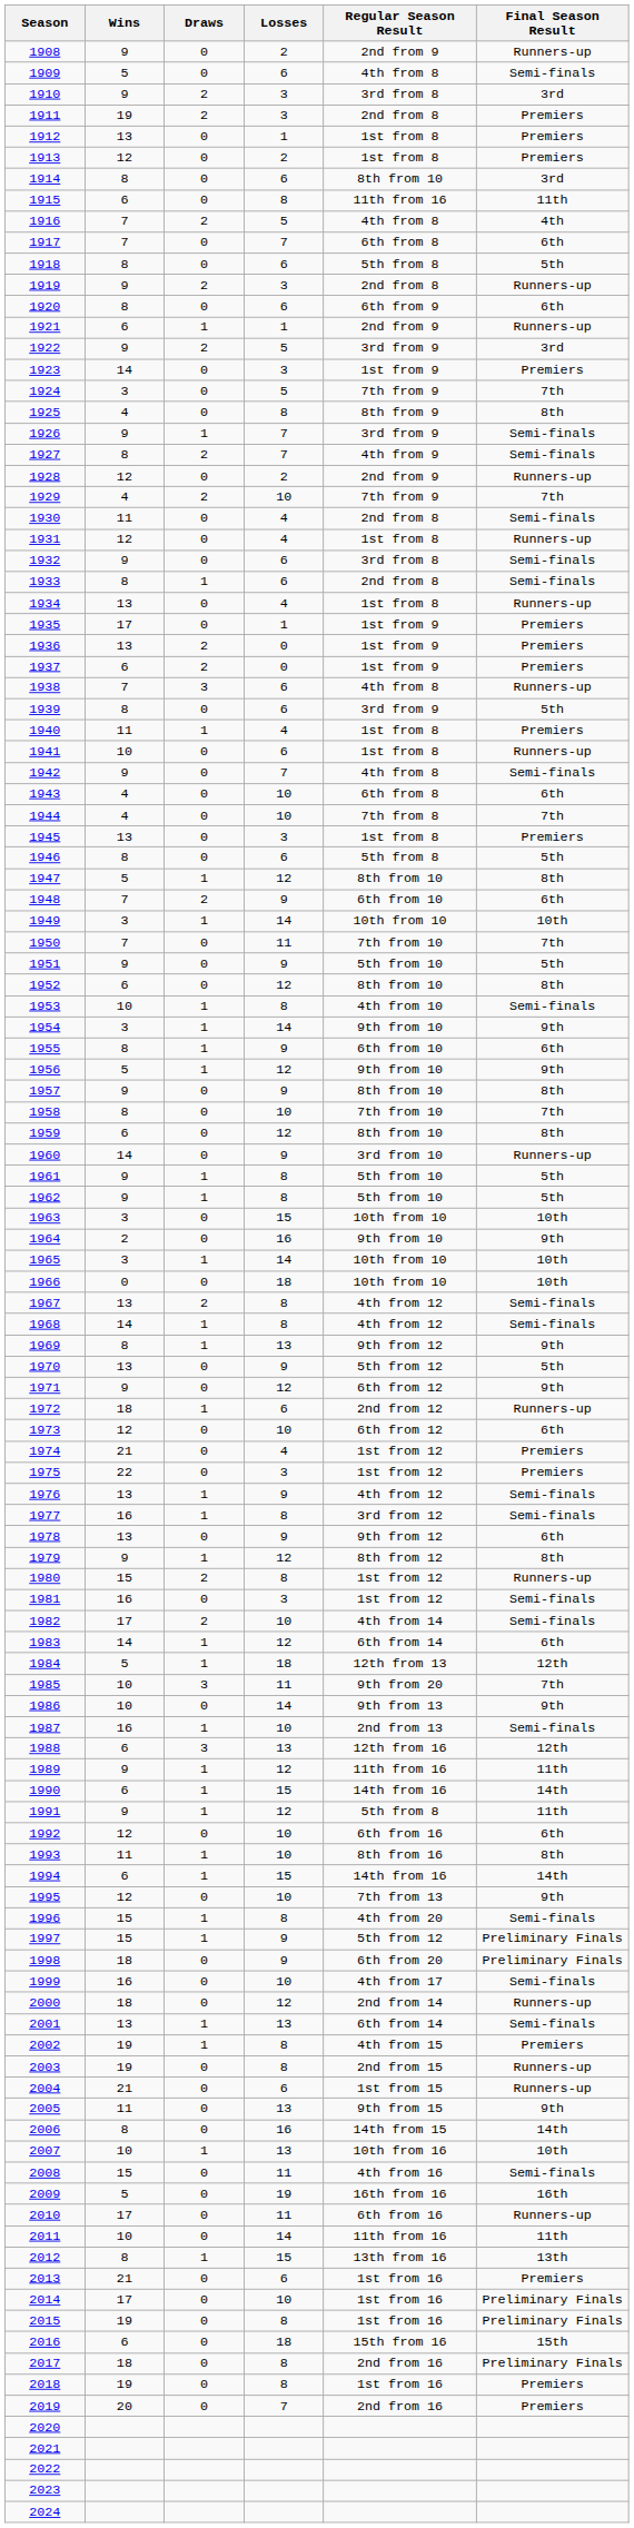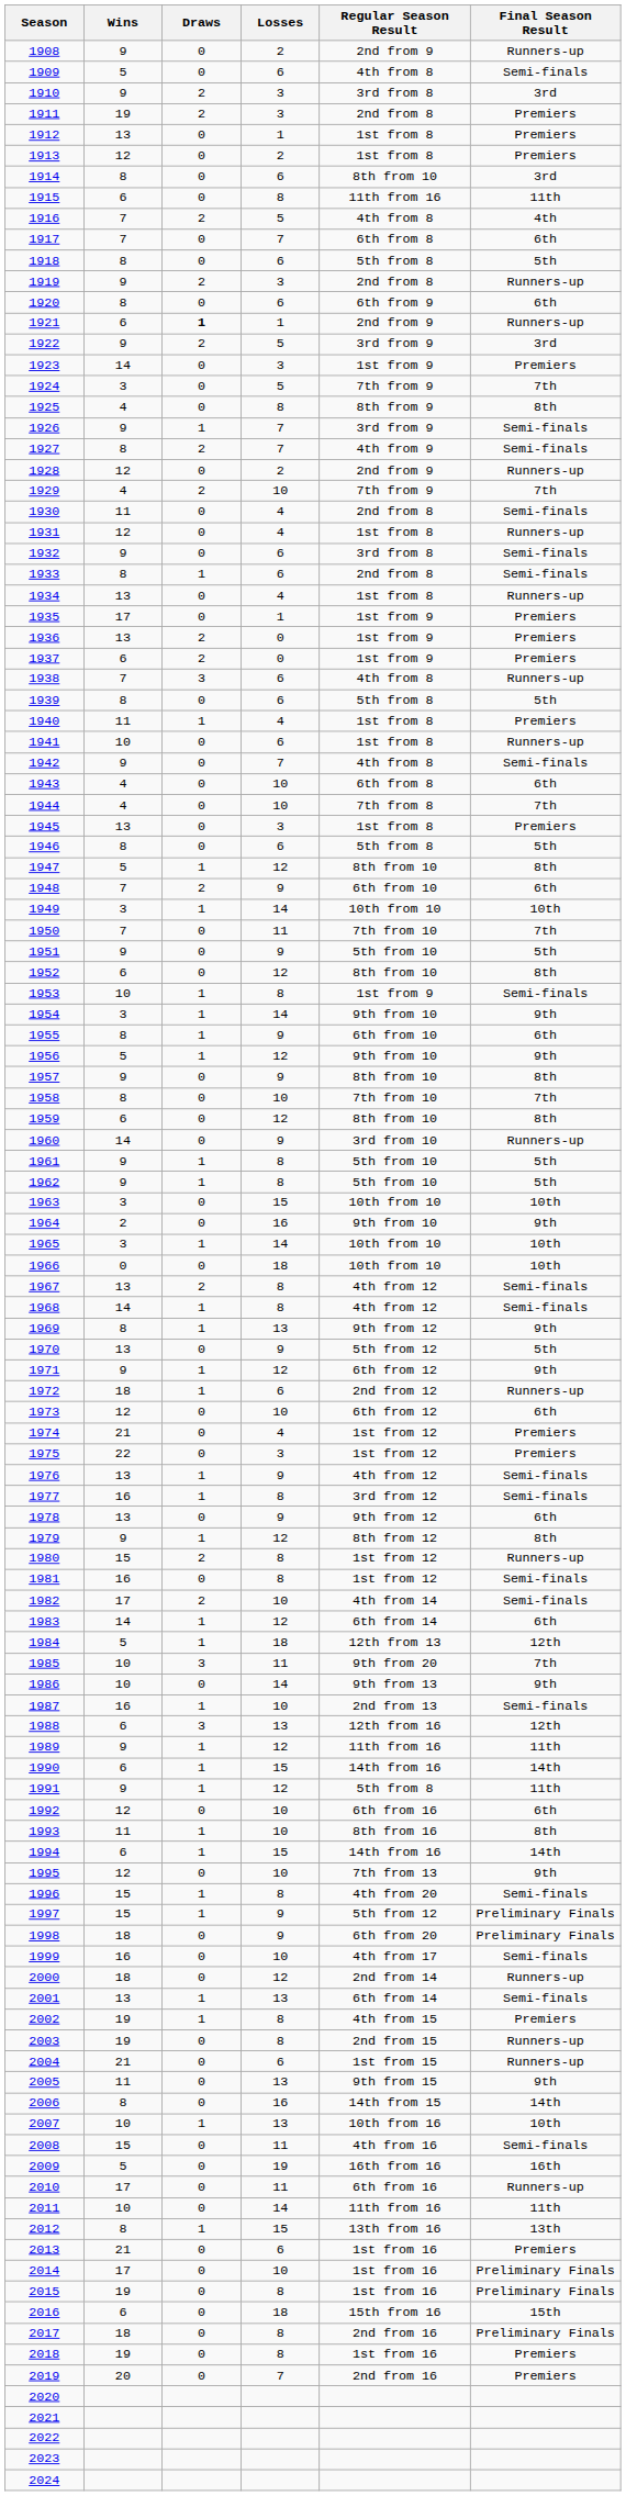 <table class="wikitable" width="100%" style="text-align: center;">
 <tr>
 <th style="width:5em">Season</th>
 <th style="width:5em">Wins</th>
 <th style="width:5em">Draws</th>
 <th style="width:5em">Losses</th>
 <th style="width:10em">Regular Season Result</th>
 <th style="width:10em">Final Season Result</th>
 </tr>
 <tr>
 <td><a href='#'>1908</a></td>
 <td>9</td>
 <td>0</td>
 <td>2</td>
 <td>2nd from 9</td>
 <td>Runners-up</td>
 </tr>
 <tr>
 <td><a href='#'>1909</a></td>
 <td>5</td>
 <td>0</td>
 <td>6</td>
 <td>4th from 8</td>
 <td>Semi-finals</td>
 </tr>
 <tr>
 <td><a href='#'>1910</a></td>
 <td>9</td>
 <td>2</td>
 <td>3</td>
 <td>3rd from 8</td>
 <td>3rd</td>
 </tr>
 <tr>
 <td><a href='#'>1911</a></td>
 <td>19</td>
 <td>2</td>
 <td>3</td>
 <td>2nd from 8</td>
 <td>Premiers</td>
 </tr>
 <tr>
 <td><a href='#'>1912</a></td>
 <td>13</td>
 <td>0</td>
 <td>1</td>
 <td>1st from 8</td>
 <td>Premiers</td>
 </tr>
 <tr>
 <td><a href='#'>1913</a></td>
 <td>12</td>
 <td>0</td>
 <td>2</td>
 <td>1st from 8</td>
 <td>Premiers</td>
 </tr>
 <tr>
 <td><a href='#'>1914</a></td>
 <td>8</td>
 <td>0</td>
 <td>6</td>
 <td>8th from 10</td>
 <td>3rd</td>
 </tr>
 <tr>
 <td><a href='#'>1915</a></td>
 <td>6</td>
 <td>0</td>
 <td>8</td>
 <td>11th from 16</td>
 <td>11th</td>
 </tr>
 <tr>
 <td><a href='#'>1916</a></td>
 <td>7</td>
 <td>2</td>
 <td>5</td>
 <td>4th from 8</td>
 <td>4th</td>
 </tr>
 <tr>
 <td><a href='#'>1917</a></td>
 <td>7</td>
 <td>0</td>
 <td>7</td>
 <td>6th from 8</td>
 <td>6th</td>
 </tr>
 <tr>
 <td><a href='#'>1918</a></td>
 <td>8</td>
 <td>0</td>
 <td>6</td>
 <td>5th from 8</td>
 <td>5th</td>
 </tr>
 <tr>
 <td><a href='#'>1919</a></td>
 <td>9</td>
 <td>2</td>
 <td>3</td>
 <td>2nd from 8</td>
 <td>Runners-up</td>
 </tr>
 <tr>
 <td><a href='#'>1920</a></td>
 <td>8</td>
 <td>0</td>
 <td>6</td>
 <td>6th from 9</td>
 <td>6th</td>
 </tr>
 <tr>
 <td><a href='#'>1921</a></td>
 <td>6</td>
-<td>1</td>
+<td><strong>1</strong></td>
 <td>1</td>
 <td>2nd from 9</td>
 <td>Runners-up</td>
 </tr>
 <tr>
 <td><a href='#'>1922</a></td>
 <td>9</td>
 <td>2</td>
 <td>5</td>
 <td>3rd from 9</td>
 <td>3rd</td>
 </tr>
 <tr>
 <td><a href='#'>1923</a></td>
 <td>14</td>
 <td>0</td>
 <td>3</td>
 <td>1st from 9</td>
 <td>Premiers</td>
 </tr>
 <tr>
 <td><a href='#'>1924</a></td>
 <td>3</td>
 <td>0</td>
 <td>5</td>
 <td>7th from 9</td>
 <td>7th</td>
 </tr>
 <tr>
 <td><a href='#'>1925</a></td>
 <td>4</td>
 <td>0</td>
 <td>8</td>
 <td>8th from 9</td>
 <td>8th</td>
 </tr>
 <tr>
 <td><a href='#'>1926</a></td>
 <td>9</td>
 <td>1</td>
 <td>7</td>
 <td>3rd from 9</td>
 <td>Semi-finals</td>
 </tr>
 <tr>
 <td><a href='#'>1927</a></td>
 <td>8</td>
 <td>2</td>
 <td>7</td>
 <td>4th from 9</td>
 <td>Semi-finals</td>
 </tr>
 <tr>
 <td><a href='#'>1928</a></td>
 <td>12</td>
 <td>0</td>
 <td>2</td>
 <td>2nd from 9</td>
 <td>Runners-up</td>
 </tr>
 <tr>
 <td><a href='#'>1929</a></td>
 <td>4</td>
 <td>2</td>
 <td>10</td>
 <td>7th from 9</td>
 <td>7th</td>
 </tr>
 <tr>
 <td><a href='#'>1930</a></td>
 <td>11</td>
 <td>0</td>
 <td>4</td>
 <td>2nd from 8</td>
 <td>Semi-finals</td>
 </tr>
 <tr>
 <td><a href='#'>1931</a></td>
 <td>12</td>
 <td>0</td>
 <td>4</td>
 <td>1st from 8</td>
 <td>Runners-up</td>
 </tr>
 <tr>
 <td><a href='#'>1932</a></td>
 <td>9</td>
 <td>0</td>
 <td>6</td>
 <td>3rd from 8</td>
 <td>Semi-finals</td>
 </tr>
 <tr>
 <td><a href='#'>1933</a></td>
 <td>8</td>
 <td>1</td>
 <td>6</td>
 <td>2nd from 8</td>
 <td>Semi-finals</td>
 </tr>
 <tr>
 <td><a href='#'>1934</a></td>
 <td>13</td>
 <td>0</td>
 <td>4</td>
 <td>1st from 8</td>
 <td>Runners-up</td>
 </tr>
 <tr>
 <td><a href='#'>1935</a></td>
 <td>17</td>
 <td>0</td>
 <td>1</td>
 <td>1st from 9</td>
 <td>Premiers</td>
 </tr>
 <tr>
 <td><a href='#'>1936</a></td>
 <td>13</td>
 <td>2</td>
 <td>0</td>
 <td>1st from 9</td>
 <td>Premiers</td>
 </tr>
 <tr>
 <td><a href='#'>1937</a></td>
 <td>6</td>
 <td>2</td>
 <td>0</td>
 <td>1st from 9</td>
 <td>Premiers</td>
 </tr>
 <tr>
 <td><a href='#'>1938</a></td>
 <td>7</td>
 <td>3</td>
 <td>6</td>
 <td>4th from 8</td>
 <td>Runners-up</td>
 </tr>
 <tr>
 <td><a href='#'>1939</a></td>
 <td>8</td>
 <td>0</td>
 <td>6</td>
-<td>3rd from 9</td>
+<td>5th from 8</td>
 <td>5th</td>
 </tr>
 <tr>
 <td><a href='#'>1940</a></td>
 <td>11</td>
 <td>1</td>
 <td>4</td>
 <td>1st from 8</td>
 <td>Premiers</td>
 </tr>
 <tr>
 <td><a href='#'>1941</a></td>
 <td>10</td>
 <td>0</td>
 <td>6</td>
 <td>1st from 8</td>
 <td>Runners-up</td>
 </tr>
 <tr>
 <td><a href='#'>1942</a></td>
 <td>9</td>
 <td>0</td>
 <td>7</td>
 <td>4th from 8</td>
 <td>Semi-finals</td>
 </tr>
 <tr>
 <td><a href='#'>1943</a></td>
 <td>4</td>
 <td>0</td>
 <td>10</td>
 <td>6th from 8</td>
 <td>6th</td>
 </tr>
 <tr>
 <td><a href='#'>1944</a></td>
 <td>4</td>
 <td>0</td>
 <td>10</td>
 <td>7th from 8</td>
 <td>7th</td>
 </tr>
 <tr>
 <td><a href='#'>1945</a></td>
 <td>13</td>
 <td>0</td>
 <td>3</td>
 <td>1st from 8</td>
 <td>Premiers</td>
 </tr>
 <tr>
 <td><a href='#'>1946</a></td>
 <td>8</td>
 <td>0</td>
 <td>6</td>
 <td>5th from 8</td>
 <td>5th</td>
 </tr>
 <tr>
 <td><a href='#'>1947</a></td>
 <td>5</td>
 <td>1</td>
 <td>12</td>
 <td>8th from 10</td>
 <td>8th</td>
 </tr>
 <tr>
 <td><a href='#'>1948</a></td>
 <td>7</td>
 <td>2</td>
 <td>9</td>
 <td>6th from 10</td>
 <td>6th</td>
 </tr>
 <tr>
 <td><a href='#'>1949</a></td>
 <td>3</td>
 <td>1</td>
 <td>14</td>
 <td>10th from 10</td>
 <td>10th</td>
 </tr>
 <tr>
 <td><a href='#'>1950</a></td>
 <td>7</td>
 <td>0</td>
 <td>11</td>
 <td>7th from 10</td>
 <td>7th</td>
 </tr>
 <tr>
 <td><a href='#'>1951</a></td>
 <td>9</td>
 <td>0</td>
 <td>9</td>
 <td>5th from 10</td>
 <td>5th</td>
 </tr>
 <tr>
 <td><a href='#'>1952</a></td>
 <td>6</td>
 <td>0</td>
 <td>12</td>
 <td>8th from 10</td>
 <td>8th</td>
 </tr>
 <tr>
 <td><a href='#'>1953</a></td>
 <td>10</td>
 <td>1</td>
 <td>8</td>
-<td>4th from 10</td>
+<td>1st from 9</td>
 <td>Semi-finals</td>
 </tr>
 <tr>
 <td><a href='#'>1954</a></td>
 <td>3</td>
 <td>1</td>
 <td>14</td>
 <td>9th from 10</td>
 <td>9th</td>
 </tr>
 <tr>
 <td><a href='#'>1955</a></td>
 <td>8</td>
 <td>1</td>
 <td>9</td>
 <td>6th from 10</td>
 <td>6th</td>
 </tr>
 <tr>
 <td><a href='#'>1956</a></td>
 <td>5</td>
 <td>1</td>
 <td>12</td>
 <td>9th from 10</td>
 <td>9th</td>
 </tr>
 <tr>
 <td><a href='#'>1957</a></td>
 <td>9</td>
 <td>0</td>
 <td>9</td>
 <td>8th from 10</td>
 <td>8th</td>
 </tr>
 <tr>
 <td><a href='#'>1958</a></td>
 <td>8</td>
 <td>0</td>
 <td>10</td>
 <td>7th from 10</td>
 <td>7th</td>
 </tr>
 <tr>
 <td><a href='#'>1959</a></td>
 <td>6</td>
 <td>0</td>
 <td>12</td>
 <td>8th from 10</td>
 <td>8th</td>
 </tr>
 <tr>
 <td><a href='#'>1960</a></td>
 <td>14</td>
 <td>0</td>
 <td>9</td>
 <td>3rd from 10</td>
 <td>Runners-up</td>
 </tr>
 <tr>
 <td><a href='#'>1961</a></td>
 <td>9</td>
 <td>1</td>
 <td>8</td>
 <td>5th from 10</td>
 <td>5th</td>
 </tr>
 <tr>
 <td><a href='#'>1962</a></td>
 <td>9</td>
 <td>1</td>
 <td>8</td>
 <td>5th from 10</td>
 <td>5th</td>
 </tr>
 <tr>
 <td><a href='#'>1963</a></td>
 <td>3</td>
 <td>0</td>
 <td>15</td>
 <td>10th from 10</td>
 <td>10th</td>
 </tr>
 <tr>
 <td><a href='#'>1964</a></td>
 <td>2</td>
 <td>0</td>
 <td>16</td>
 <td>9th from 10</td>
 <td>9th</td>
 </tr>
 <tr>
 <td><a href='#'>1965</a></td>
 <td>3</td>
 <td>1</td>
 <td>14</td>
 <td>10th from 10</td>
 <td>10th</td>
 </tr>
 <tr>
 <td><a href='#'>1966</a></td>
 <td>0</td>
 <td>0</td>
 <td>18</td>
 <td>10th from 10</td>
 <td>10th</td>
 </tr>
 <tr>
 <td><a href='#'>1967</a></td>
 <td>13</td>
 <td>2</td>
 <td>8</td>
 <td>4th from 12</td>
 <td>Semi-finals</td>
 </tr>
 <tr>
 <td><a href='#'>1968</a></td>
 <td>14</td>
 <td>1</td>
 <td>8</td>
 <td>4th from 12</td>
 <td>Semi-finals</td>
 </tr>
 <tr>
 <td><a href='#'>1969</a></td>
 <td>8</td>
 <td>1</td>
 <td>13</td>
 <td>9th from 12</td>
 <td>9th</td>
 </tr>
 <tr>
 <td><a href='#'>1970</a></td>
 <td>13</td>
 <td>0</td>
 <td>9</td>
 <td>5th from 12</td>
 <td>5th</td>
 </tr>
 <tr>
 <td><a href='#'>1971</a></td>
 <td>9</td>
-<td>0</td>
+<td>1</td>
 <td>12</td>
 <td>6th from 12</td>
 <td>9th</td>
 </tr>
 <tr>
 <td><a href='#'>1972</a></td>
 <td>18</td>
 <td>1</td>
 <td>6</td>
 <td>2nd from 12</td>
 <td>Runners-up</td>
 </tr>
 <tr>
 <td><a href='#'>1973</a></td>
 <td>12</td>
 <td>0</td>
 <td>10</td>
 <td>6th from 12</td>
 <td>6th</td>
 </tr>
 <tr>
 <td><a href='#'>1974</a></td>
 <td>21</td>
 <td>0</td>
 <td>4</td>
 <td>1st from 12</td>
 <td>Premiers</td>
 </tr>
 <tr>
 <td><a href='#'>1975</a></td>
 <td>22</td>
 <td>0</td>
 <td>3</td>
 <td>1st from 12</td>
 <td>Premiers</td>
 </tr>
 <tr>
 <td><a href='#'>1976</a></td>
 <td>13</td>
 <td>1</td>
 <td>9</td>
 <td>4th from 12</td>
 <td>Semi-finals</td>
 </tr>
 <tr>
 <td><a href='#'>1977</a></td>
 <td>16</td>
 <td>1</td>
 <td>8</td>
 <td>3rd from 12</td>
 <td>Semi-finals</td>
 </tr>
 <tr>
 <td><a href='#'>1978</a></td>
 <td>13</td>
 <td>0</td>
 <td>9</td>
 <td>9th from 12</td>
 <td>6th</td>
 </tr>
 <tr>
 <td><a href='#'>1979</a></td>
 <td>9</td>
 <td>1</td>
 <td>12</td>
 <td>8th from 12</td>
 <td>8th</td>
 </tr>
 <tr>
 <td><a href='#'>1980</a></td>
 <td>15</td>
 <td>2</td>
 <td>8</td>
 <td>1st from 12</td>
 <td>Runners-up</td>
 </tr>
 <tr>
 <td><a href='#'>1981</a></td>
 <td>16</td>
 <td>0</td>
-<td>3</td>
+<td>8</td>
 <td>1st from 12</td>
 <td>Semi-finals</td>
 </tr>
 <tr>
 <td><a href='#'>1982</a></td>
 <td>17</td>
 <td>2</td>
 <td>10</td>
 <td>4th from 14</td>
 <td>Semi-finals</td>
 </tr>
 <tr>
 <td><a href='#'>1983</a></td>
 <td>14</td>
 <td>1</td>
 <td>12</td>
 <td>6th from 14</td>
 <td>6th</td>
 </tr>
 <tr>
 <td><a href='#'>1984</a></td>
 <td>5</td>
 <td>1</td>
 <td>18</td>
 <td>12th from 13</td>
 <td>12th</td>
 </tr>
 <tr>
 <td><a href='#'>1985</a></td>
 <td>10</td>
 <td>3</td>
 <td>11</td>
 <td>9th from 20</td>
 <td>7th</td>
 </tr>
 <tr>
 <td><a href='#'>1986</a></td>
 <td>10</td>
 <td>0</td>
 <td>14</td>
 <td>9th from 13</td>
 <td>9th</td>
 </tr>
 <tr>
 <td><a href='#'>1987</a></td>
 <td>16</td>
 <td>1</td>
 <td>10</td>
 <td>2nd from 13</td>
 <td>Semi-finals</td>
 </tr>
 <tr>
 <td><a href='#'>1988</a></td>
 <td>6</td>
 <td>3</td>
 <td>13</td>
 <td>12th from 16</td>
 <td>12th</td>
 </tr>
 <tr>
 <td><a href='#'>1989</a></td>
 <td>9</td>
 <td>1</td>
 <td>12</td>
 <td>11th from 16</td>
 <td>11th</td>
 </tr>
 <tr>
 <td><a href='#'>1990</a></td>
 <td>6</td>
 <td>1</td>
 <td>15</td>
 <td>14th from 16</td>
 <td>14th</td>
 </tr>
 <tr>
 <td><a href='#'>1991</a></td>
 <td>9</td>
 <td>1</td>
 <td>12</td>
 <td>5th from 8</td>
 <td>11th</td>
 </tr>
 <tr>
 <td><a href='#'>1992</a></td>
 <td>12</td>
 <td>0</td>
 <td>10</td>
 <td>6th from 16</td>
 <td>6th</td>
 </tr>
 <tr>
 <td><a href='#'>1993</a></td>
 <td>11</td>
 <td>1</td>
 <td>10</td>
 <td>8th from 16</td>
 <td>8th</td>
 </tr>
 <tr>
 <td><a href='#'>1994</a></td>
 <td>6</td>
 <td>1</td>
 <td>15</td>
 <td>14th from 16</td>
 <td>14th</td>
 </tr>
 <tr>
 <td><a href='#'>1995</a></td>
 <td>12</td>
 <td>0</td>
 <td>10</td>
 <td>7th from 13</td>
 <td>9th</td>
 </tr>
 <tr>
 <td><a href='#'>1996</a></td>
 <td>15</td>
 <td>1</td>
 <td>8</td>
 <td>4th from 20</td>
 <td>Semi-finals</td>
 </tr>
 <tr>
 <td><a href='#'>1997</a></td>
 <td>15</td>
 <td>1</td>
 <td>9</td>
 <td>5th from 12</td>
 <td>Preliminary Finals</td>
 </tr>
 <tr>
 <td><a href='#'>1998</a></td>
 <td>18</td>
 <td>0</td>
 <td>9</td>
 <td>6th from 20</td>
 <td>Preliminary Finals</td>
 </tr>
 <tr>
 <td><a href='#'>1999</a></td>
 <td>16</td>
 <td>0</td>
 <td>10</td>
 <td>4th from 17</td>
 <td>Semi-finals</td>
 </tr>
 <tr>
 <td><a href='#'>2000</a></td>
 <td>18</td>
 <td>0</td>
 <td>12</td>
 <td>2nd from 14</td>
 <td>Runners-up</td>
 </tr>
 <tr>
 <td><a href='#'>2001</a></td>
 <td>13</td>
 <td>1</td>
 <td>13</td>
 <td>6th from 14</td>
 <td>Semi-finals</td>
 </tr>
 <tr>
 <td><a href='#'>2002</a></td>
 <td>19</td>
 <td>1</td>
 <td>8</td>
 <td>4th from 15</td>
 <td>Premiers</td>
 </tr>
 <tr>
 <td><a href='#'>2003</a></td>
 <td>19</td>
 <td>0</td>
 <td>8</td>
 <td>2nd from 15</td>
 <td>Runners-up</td>
 </tr>
 <tr>
 <td><a href='#'>2004</a></td>
 <td>21</td>
 <td>0</td>
 <td>6</td>
 <td>1st from 15</td>
 <td>Runners-up</td>
 </tr>
 <tr>
 <td><a href='#'>2005</a></td>
 <td>11</td>
 <td>0</td>
 <td>13</td>
 <td>9th from 15</td>
 <td>9th</td>
 </tr>
 <tr>
 <td><a href='#'>2006</a></td>
 <td>8</td>
 <td>0</td>
 <td>16</td>
 <td>14th from 15</td>
 <td>14th</td>
 </tr>
 <tr>
 <td><a href='#'>2007</a></td>
 <td>10</td>
 <td>1</td>
 <td>13</td>
 <td>10th from 16</td>
 <td>10th</td>
 </tr>
 <tr>
 <td><a href='#'>2008</a></td>
 <td>15</td>
 <td>0</td>
 <td>11</td>
 <td>4th from 16</td>
 <td>Semi-finals</td>
 </tr>
 <tr>
 <td><a href='#'>2009</a></td>
 <td>5</td>
 <td>0</td>
 <td>19</td>
 <td>16th from 16</td>
 <td>16th</td>
 </tr>
 <tr>
 <td><a href='#'>2010</a></td>
 <td>17</td>
 <td>0</td>
 <td>11</td>
 <td>6th from 16</td>
 <td>Runners-up</td>
 </tr>
 <tr>
 <td><a href='#'>2011</a></td>
 <td>10</td>
 <td>0</td>
 <td>14</td>
 <td>11th from 16</td>
 <td>11th</td>
 </tr>
 <tr>
 <td><a href='#'>2012</a></td>
 <td>8</td>
 <td>1</td>
 <td>15</td>
 <td>13th from 16</td>
 <td>13th</td>
 </tr>
 <tr>
 <td><a href='#'>2013</a></td>
 <td>21</td>
 <td>0</td>
 <td>6</td>
 <td>1st from 16</td>
 <td>Premiers</td>
 </tr>
 <tr>
 <td><a href='#'>2014</a></td>
 <td>17</td>
 <td>0</td>
 <td>10</td>
 <td>1st from 16</td>
 <td>Preliminary Finals</td>
 </tr>
 <tr>
 <td><a href='#'>2015</a></td>
 <td>19</td>
 <td>0</td>
 <td>8</td>
 <td>1st from 16</td>
 <td>Preliminary Finals</td>
 </tr>
 <tr>
 <td><a href='#'>2016</a></td>
 <td>6</td>
 <td>0</td>
 <td>18</td>
 <td>15th from 16</td>
 <td>15th</td>
 </tr>
 <tr>
 <td><a href='#'>2017</a></td>
 <td>18</td>
 <td>0</td>
 <td>8</td>
 <td>2nd from 16</td>
 <td>Preliminary Finals</td>
 </tr>
 <tr>
 <td><a href='#'>2018</a></td>
 <td>19</td>
 <td>0</td>
 <td>8</td>
 <td>1st from 16</td>
 <td>Premiers</td>
 </tr>
 <tr>
 <td><a href='#'>2019</a></td>
 <td>20</td>
 <td>0</td>
 <td>7</td>
 <td>2nd from 16</td>
 <td>Premiers</td>
 </tr>
 <tr>
 <td><a href='#'>2020</a></td>
 <td></td>
 <td></td>
 <td></td>
 <td></td>
 <td></td>
 </tr>
 <tr>
 <td><a href='#'>2021</a></td>
 <td></td>
 <td></td>
 <td></td>
 <td></td>
 <td></td>
 </tr>
 <tr>
 <td><a href='#'>2022</a></td>
 <td></td>
 <td></td>
 <td></td>
 <td></td>
 <td></td>
 </tr>
 <tr>
 <td><a href='#'>2023</a></td>
 <td></td>
 <td></td>
 <td></td>
 <td></td>
 <td></td>
 </tr>
 <tr>
 <td><a href='#'>2024</a></td>
 <td></td>
 <td></td>
 <td></td>
 <td></td>
 <td></td>
 </tr>
 </table>
